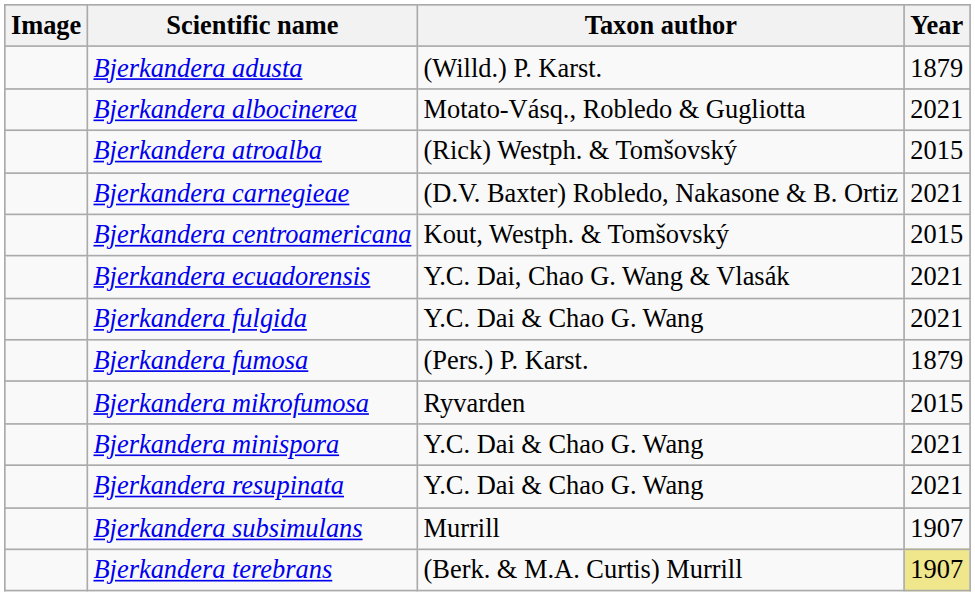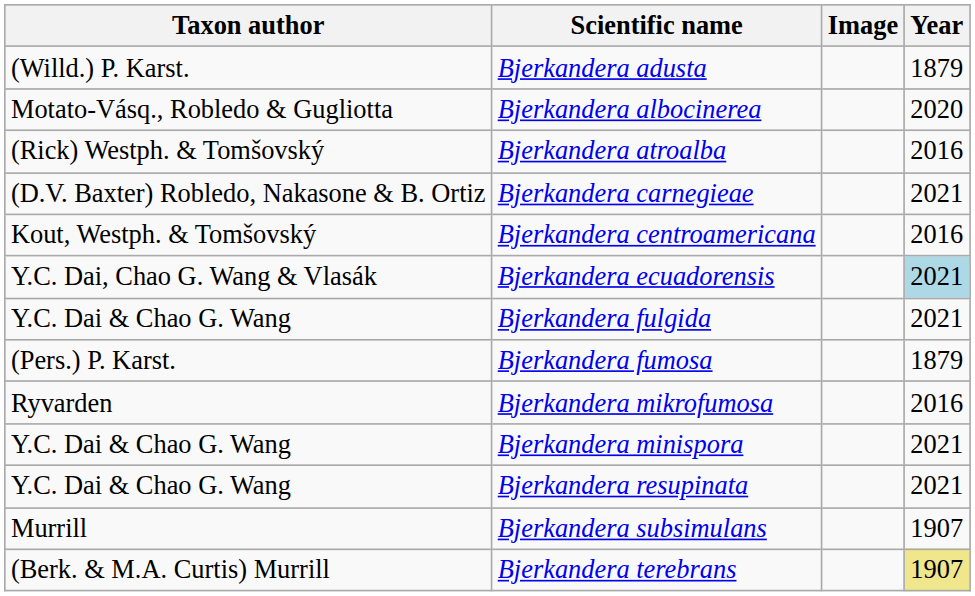 <table class="wikitable sortable">
 <tr>
+<th>Taxon author</th>
+<th>Scientific name</th>
 <th>Image</th>
-<th>Scientific name</th>
-<th>Taxon author</th>
 <th>Year</th>
 </tr>
 <tr>
+<td>(Willd.) P. Karst.</td>
+<td><em><a href='#'>Bjerkandera adusta</a></em></td>
 <td></td>
-<td><em><a href='#'>Bjerkandera adusta</a></em></td>
-<td>(Willd.) P. Karst.</td>
 <td>1879</td>
 </tr>
 <tr>
+<td>Motato-Vásq., Robledo & Gugliotta</td>
+<td><em><a href='#'>Bjerkandera albocinerea</a></em></td>
 <td></td>
-<td><em><a href='#'>Bjerkandera albocinerea</a></em></td>
-<td>Motato-Vásq., Robledo & Gugliotta</td>
+<td>2020</td>
+</tr>
+<tr>
+<td>(Rick) Westph. & Tomšovský</td>
+<td><em><a href='#'>Bjerkandera atroalba</a></em></td>
+<td></td>
+<td>2016</td>
+</tr>
+<tr>
+<td>(D.V. Baxter) Robledo, Nakasone & B. Ortiz</td>
+<td><em><a href='#'>Bjerkandera carnegieae</a></em></td>
+<td></td>
 <td>2021</td>
 </tr>
 <tr>
+<td>Kout, Westph. & Tomšovský</td>
+<td><em><a href='#'>Bjerkandera centroamericana</a></em></td>
 <td></td>
-<td><em><a href='#'>Bjerkandera atroalba</a></em></td>
-<td>(Rick) Westph. & Tomšovský</td>
-<td>2015</td>
+<td>2016</td>
 </tr>
 <tr>
+<td>Y.C. Dai, Chao G. Wang & Vlasák</td>
+<td><em><a href='#'>Bjerkandera ecuadorensis</a></em></td>
 <td></td>
-<td><em><a href='#'>Bjerkandera carnegieae</a></em></td>
-<td>(D.V. Baxter) Robledo, Nakasone & B. Ortiz</td>
+<td style="background: lightblue;">2021</td>
+</tr>
+<tr>
+<td>Y.C. Dai & Chao G. Wang</td>
+<td><em><a href='#'>Bjerkandera fulgida</a></em></td>
+<td></td>
 <td>2021</td>
 </tr>
 <tr>
+<td>(Pers.) P. Karst.</td>
+<td><em><a href='#'>Bjerkandera fumosa</a></em></td>
 <td></td>
-<td><em><a href='#'>Bjerkandera centroamericana</a></em></td>
-<td>Kout, Westph. & Tomšovský</td>
-<td>2015</td>
+<td>1879</td>
 </tr>
 <tr>
+<td>Ryvarden</td>
+<td><em><a href='#'>Bjerkandera mikrofumosa</a></em></td>
 <td></td>
-<td><em><a href='#'>Bjerkandera ecuadorensis</a></em></td>
-<td>Y.C. Dai, Chao G. Wang & Vlasák</td>
+<td>2016</td>
+</tr>
+<tr>
+<td>Y.C. Dai & Chao G. Wang</td>
+<td><em><a href='#'>Bjerkandera minispora</a></em></td>
+<td></td>
 <td>2021</td>
 </tr>
 <tr>
+<td>Y.C. Dai & Chao G. Wang</td>
+<td><em><a href='#'>Bjerkandera resupinata</a></em></td>
 <td></td>
-<td><em><a href='#'>Bjerkandera fulgida</a></em></td>
-<td>Y.C. Dai & Chao G. Wang</td>
 <td>2021</td>
 </tr>
 <tr>
+<td>Murrill</td>
+<td><em><a href='#'>Bjerkandera subsimulans</a></em></td>
 <td></td>
-<td><em><a href='#'>Bjerkandera fumosa</a></em></td>
-<td>(Pers.) P. Karst.</td>
-<td>1879</td>
-</tr>
-<tr>
-<td></td>
-<td><em><a href='#'>Bjerkandera mikrofumosa</a></em></td>
-<td>Ryvarden</td>
-<td>2015</td>
-</tr>
-<tr>
-<td></td>
-<td><em><a href='#'>Bjerkandera minispora</a></em></td>
-<td>Y.C. Dai & Chao G. Wang</td>
-<td>2021</td>
-</tr>
-<tr>
-<td></td>
-<td><em><a href='#'>Bjerkandera resupinata</a></em></td>
-<td>Y.C. Dai & Chao G. Wang</td>
-<td>2021</td>
-</tr>
-<tr>
-<td></td>
-<td><em><a href='#'>Bjerkandera subsimulans</a></em></td>
-<td>Murrill</td>
 <td>1907</td>
 </tr>
 <tr>
+<td>(Berk. & M.A. Curtis) Murrill</td>
+<td><em><a href='#'>Bjerkandera terebrans</a></em></td>
 <td></td>
-<td><em><a href='#'>Bjerkandera terebrans</a></em></td>
-<td>(Berk. & M.A. Curtis) Murrill</td>
 <td style="background: khaki;">1907</td>
 </tr>
 </table>
